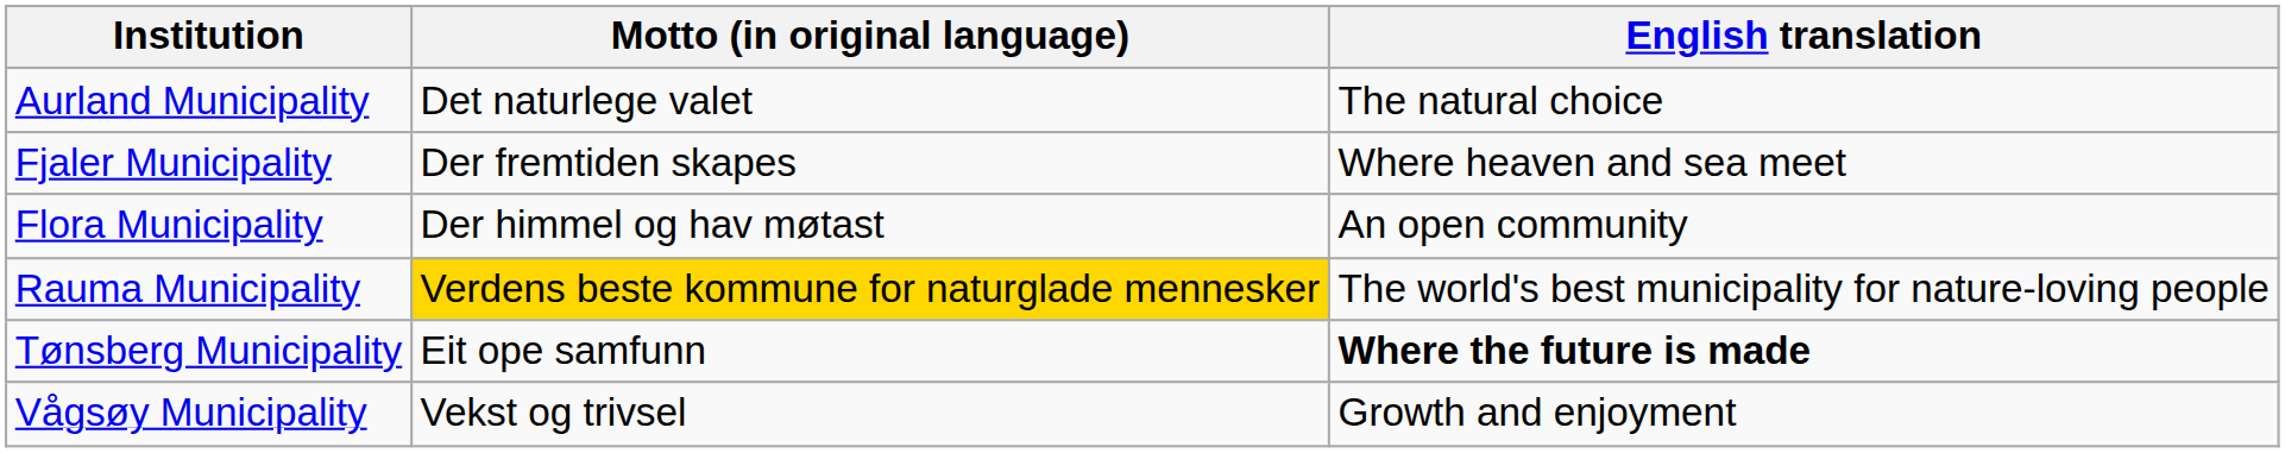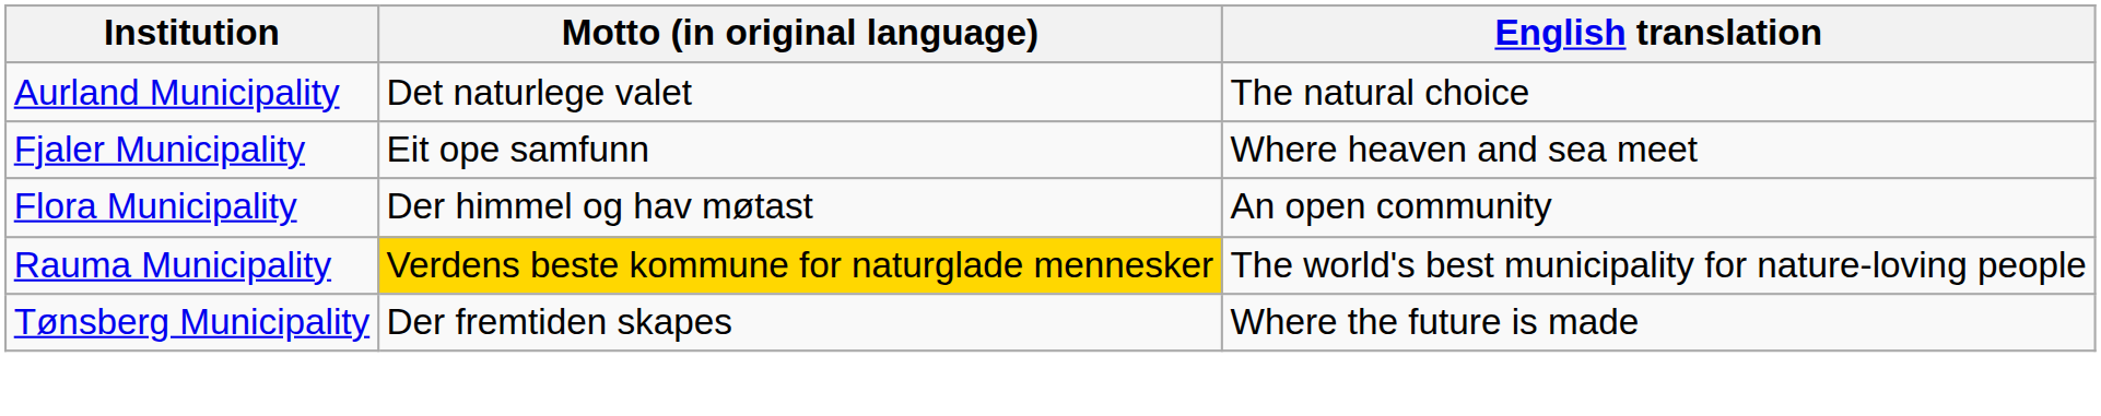 <table class="wikitable" | align="center">
 <tr>
 <th>Institution</th>
 <th>Motto (in original language)</th>
 <th><a href='#'>English</a> translation</th>
 </tr>
 <tr>
 <td><a href='#'>Aurland Municipality</a></td>
 <td>Det naturlege valet </td>
 <td>The natural choice</td>
 </tr>
 <tr>
 <td><a href='#'>Fjaler Municipality</a></td>
-<td>Der fremtiden skapes </td>
+<td>Eit ope samfunn </td>
 <td>Where heaven and sea meet</td>
 </tr>
 <tr>
 <td><a href='#'>Flora Municipality</a></td>
 <td>Der himmel og hav møtast </td>
 <td>An open community</td>
 </tr>
 <tr>
 <td><a href='#'>Rauma Municipality</a></td>
 <td style="background: gold;">Verdens beste kommune for naturglade mennesker </td>
 <td>The world's best municipality for nature-loving people</td>
 </tr>
 <tr>
 <td><a href='#'>Tønsberg Municipality</a></td>
-<td>Eit ope samfunn </td>
-<td><strong>Where the future is made</strong></td>
-</tr>
-<tr>
-<td><a href='#'>Vågsøy Municipality</a></td>
-<td>Vekst og trivsel </td>
-<td>Growth and enjoyment</td>
+<td>Der fremtiden skapes </td>
+<td>Where the future is made</td>
 </tr>
 </table>
